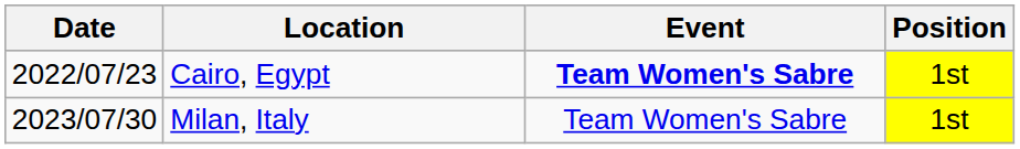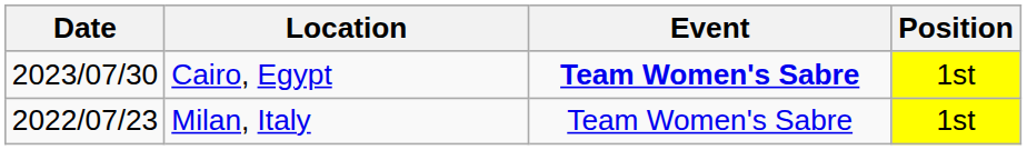 <table class="wikitable" style="text-align:center;">
 <tr>
 <th>Date</th>
 <th style="width:12em">Location</th>
 <th style="width:12em">Event</th>
 <th>Position</th>
 </tr>
 <tr>
-<td>2022/07/23</td>
+<td>2023/07/30</td>
 <td rowspan="1" align="left"> <a href='#'>Cairo</a>, <a href='#'>Egypt</a></td>
 <td><strong><a href='#'>Team Women's Sabre</a></strong></td>
 <td bgcolor="yellow">1st</td>
 </tr>
 <tr>
-<td>2023/07/30</td>
+<td>2022/07/23</td>
 <td rowspan="1" align="left"> <a href='#'>Milan</a>, <a href='#'>Italy</a></td>
 <td><a href='#'>Team Women's Sabre</a></td>
 <td bgcolor="yellow">1st</td>
 </tr>
 </table>
